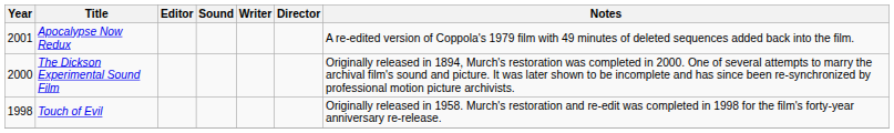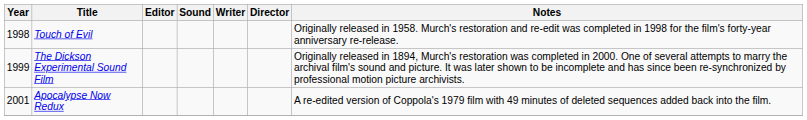 <table class="wikitable sortable">
 <tr>
 <th>Year</th>
 <th>Title</th>
 <th>Editor</th>
 <th>Sound</th>
 <th>Writer</th>
 <th>Director</th>
 <th class="unsortable">Notes</th>
 </tr>
 <tr>
+<td>1998</td>
+<td><em><a href='#'>Touch of Evil</a></em></td>
+<td></td>
+<td></td>
+<td></td>
+<td></td>
+<td>Originally released in 1958. Murch's restoration and re-edit was completed in 1998 for the film's forty-year anniversary re-release.</td>
+</tr>
+<tr>
+<td>1999</td>
+<td><em><a href='#'>The Dickson Experimental Sound Film</a></em></td>
+<td></td>
+<td></td>
+<td></td>
+<td></td>
+<td>Originally released in 1894, Murch's restoration was completed in 2000. One of several attempts to marry the archival film's sound and picture. It was later shown to be incomplete and has since been re-synchronized by professional motion picture archivists.</td>
+</tr>
+<tr>
 <td>2001</td>
 <td><em><a href='#'>Apocalypse Now Redux</a></em></td>
 <td></td>
 <td></td>
 <td></td>
 <td></td>
 <td>A re-edited version of Coppola's 1979 film with 49 minutes of deleted sequences added back into the film.</td>
 </tr>
 <tr>
-<td>2000</td>
-<td><em><a href='#'>The Dickson Experimental Sound Film</a></em></td>
-<td></td>
-<td></td>
-<td></td>
-<td></td>
-<td>Originally released in 1894, Murch's restoration was completed in 2000. One of several attempts to marry the archival film's sound and picture. It was later shown to be incomplete and has since been re-synchronized by professional motion picture archivists.</td>
-</tr>
-<tr>
-<td>1998</td>
-<td><em><a href='#'>Touch of Evil</a></em></td>
-<td></td>
-<td></td>
-<td></td>
-<td></td>
-<td>Originally released in 1958. Murch's restoration and re-edit was completed in 1998 for the film's forty-year anniversary re-release.</td>
-</tr>
-<tr>
 </tr>
 </table>
